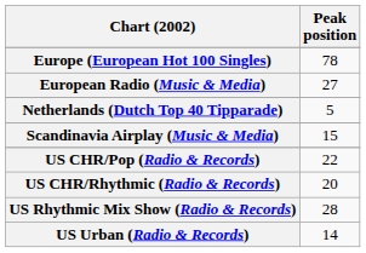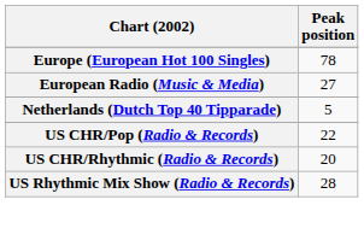 <table class="wikitable sortable plainrowheaders" style="text-align:center">
 <tr>
 <th scope="col">Chart (2002)</th>
 <th scope="col">Peak<br>position</th>
 </tr>
 <tr>
 </tr>
 <tr>
 </tr>
 <tr>
 </tr>
 <tr>
 </tr>
 <tr>
 </tr>
 <tr>
 <th scope="row">Europe (<a href='#'>European Hot 100 Singles</a>)</th>
 <td align="center">78</td>
 </tr>
 <tr>
 <th scope="row">European Radio (<em><a href='#'>Music & Media</a></em>)</th>
 <td>27</td>
 </tr>
 <tr>
 </tr>
 <tr>
 </tr>
 <tr>
 </tr>
 <tr>
 <th scope="row">Netherlands (<a href='#'>Dutch Top 40 Tipparade</a>)</th>
 <td align="center">5</td>
 </tr>
 <tr>
 </tr>
 <tr>
 </tr>
 <tr>
-<th scope="row">Scandinavia Airplay (<em><a href='#'>Music & Media</a></em>)</th>
-<td>15</td>
-</tr>
-<tr>
 </tr>
 <tr>
 </tr>
 <tr>
 </tr>
 <tr>
 </tr>
 <tr>
 </tr>
 <tr>
 </tr>
 <tr>
 </tr>
 <tr>
 </tr>
 <tr>
 <th scope="row">US CHR/Pop (<em><a href='#'>Radio & Records</a></em>)</th>
 <td>22</td>
 </tr>
 <tr>
 <th scope="row">US CHR/Rhythmic (<em><a href='#'>Radio & Records</a></em>)</th>
 <td>20</td>
 </tr>
 <tr>
 <th scope="row">US Rhythmic Mix Show (<em><a href='#'>Radio & Records</a></em>)</th>
 <td>28</td>
 </tr>
-<tr>
-<th scope="row">US Urban (<em><a href='#'>Radio & Records</a></em>)</th>
-<td>14</td>
-</tr>
 </table>
